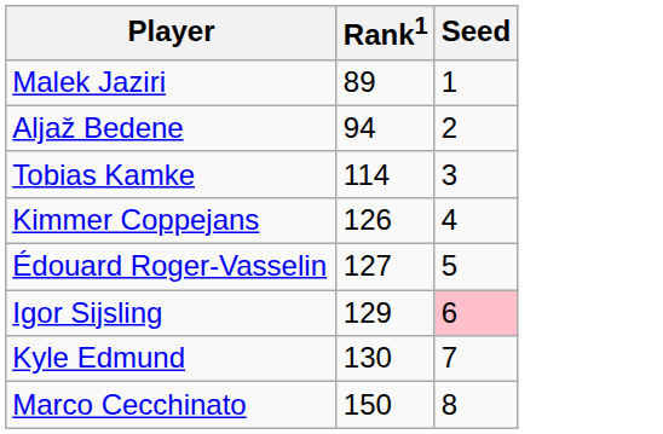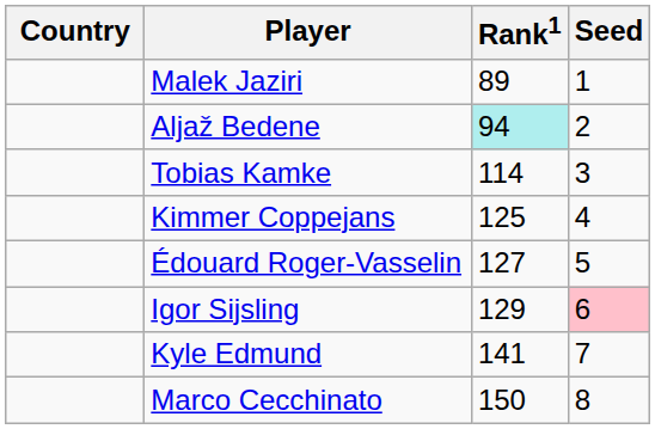 <table class="sortable wikitable">
 <tr>
+<th width="70">Country</th>
 <th width="175">Player</th>
 <th>Rank<sup>1</sup></th>
 <th>Seed</th>
 </tr>
 <tr>
+<td></td>
 <td><a href='#'>Malek Jaziri</a></td>
 <td>89</td>
 <td>1</td>
 </tr>
 <tr>
+<td></td>
 <td><a href='#'>Aljaž Bedene</a></td>
-<td>94</td>
+<td style="background: paleturquoise;">94</td>
 <td>2</td>
 </tr>
 <tr>
+<td></td>
 <td><a href='#'>Tobias Kamke</a></td>
 <td>114</td>
 <td>3</td>
 </tr>
 <tr>
+<td></td>
 <td><a href='#'>Kimmer Coppejans</a></td>
-<td>126</td>
+<td>125</td>
 <td>4</td>
 </tr>
 <tr>
+<td></td>
 <td><a href='#'>Édouard Roger-Vasselin</a></td>
 <td>127</td>
 <td>5</td>
 </tr>
 <tr>
+<td></td>
 <td><a href='#'>Igor Sijsling</a></td>
 <td>129</td>
 <td style="background: pink;">6</td>
 </tr>
 <tr>
+<td></td>
 <td><a href='#'>Kyle Edmund</a></td>
-<td>130</td>
+<td>141</td>
 <td>7</td>
 </tr>
 <tr>
+<td></td>
 <td><a href='#'>Marco Cecchinato</a></td>
 <td>150</td>
 <td>8</td>
 </tr>
 </table>
